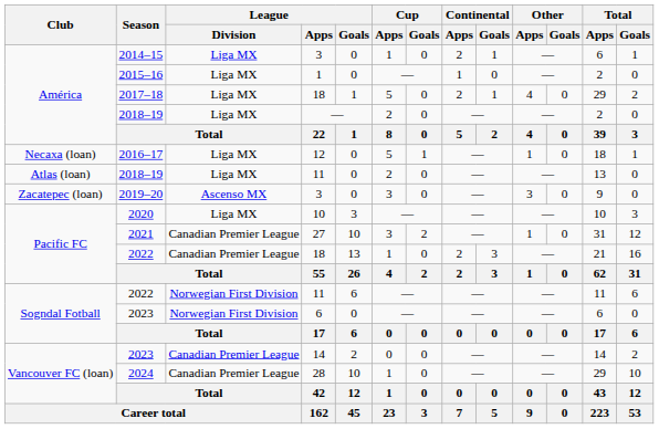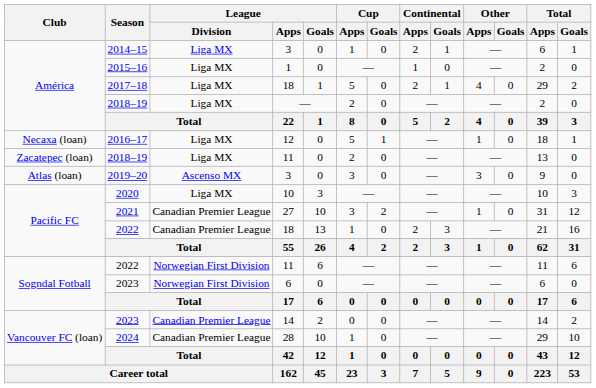 <table class="wikitable" style="text-align:center">
 <tr>
 <th rowspan="2">Club</th>
 <th rowspan="2">Season</th>
 <th colspan="3">League</th>
 <th colspan="2">Cup</th>
 <th colspan="2">Continental</th>
 <th colspan="2">Other</th>
 <th colspan="2">Total</th>
 </tr>
 <tr>
 <th>Division</th>
 <th>Apps</th>
 <th>Goals</th>
 <th>Apps</th>
 <th>Goals</th>
 <th>Apps</th>
 <th>Goals</th>
 <th>Apps</th>
 <th>Goals</th>
 <th>Apps</th>
 <th>Goals</th>
 </tr>
 <tr>
 <td rowspan="5"><a href='#'>América</a></td>
 <td><a href='#'>2014–15</a></td>
 <td><a href='#'>Liga MX</a></td>
 <td>3</td>
 <td>0</td>
 <td>1</td>
 <td>0</td>
 <td>2</td>
 <td>1</td>
 <td colspan="2">—</td>
 <td>6</td>
 <td>1</td>
 </tr>
 <tr>
 <td><a href='#'>2015–16</a></td>
 <td>Liga MX</td>
 <td>1</td>
 <td>0</td>
 <td colspan="2">—</td>
 <td>1</td>
 <td>0</td>
 <td colspan="2">—</td>
 <td>2</td>
 <td>0</td>
 </tr>
 <tr>
 <td><a href='#'>2017–18</a></td>
 <td>Liga MX</td>
 <td>18</td>
 <td>1</td>
 <td>5</td>
 <td>0</td>
 <td>2</td>
 <td>1</td>
 <td>4</td>
 <td>0</td>
 <td>29</td>
 <td>2</td>
 </tr>
 <tr>
 <td><a href='#'>2018–19</a></td>
 <td>Liga MX</td>
 <td colspan="2">—</td>
 <td>2</td>
 <td>0</td>
 <td colspan="2">—</td>
 <td colspan="2">—</td>
 <td>2</td>
 <td>0</td>
 </tr>
 <tr>
 <th colspan="2">Total</th>
 <th>22</th>
 <th>1</th>
 <th>8</th>
 <th>0</th>
 <th>5</th>
 <th>2</th>
 <th>4</th>
 <th>0</th>
 <th>39</th>
 <th>3</th>
 </tr>
 <tr>
 <td><a href='#'>Necaxa</a> (loan)</td>
 <td><a href='#'>2016–17</a></td>
 <td>Liga MX</td>
 <td>12</td>
 <td>0</td>
 <td>5</td>
 <td>1</td>
 <td colspan="2">—</td>
 <td>1</td>
 <td>0</td>
 <td>18</td>
 <td>1</td>
 </tr>
 <tr>
-<td><a href='#'>Atlas</a> (loan)</td>
+<td><a href='#'>Zacatepec</a> (loan)</td>
 <td><a href='#'>2018–19</a></td>
 <td>Liga MX</td>
 <td>11</td>
 <td>0</td>
 <td>2</td>
 <td>0</td>
 <td colspan="2">—</td>
 <td colspan="2">—</td>
 <td>13</td>
 <td>0</td>
 </tr>
 <tr>
-<td><a href='#'>Zacatepec</a> (loan)</td>
+<td><a href='#'>Atlas</a> (loan)</td>
 <td><a href='#'>2019–20</a></td>
 <td><a href='#'>Ascenso MX</a></td>
 <td>3</td>
 <td>0</td>
 <td>3</td>
 <td>0</td>
 <td colspan="2">—</td>
 <td>3</td>
 <td>0</td>
 <td>9</td>
 <td>0</td>
 </tr>
 <tr>
 <td rowspan="4"><a href='#'>Pacific FC</a></td>
 <td><a href='#'>2020</a></td>
 <td>Liga MX</td>
 <td>10</td>
 <td>3</td>
 <td colspan="2">—</td>
 <td colspan="2">—</td>
 <td colspan="2">—</td>
 <td>10</td>
 <td>3</td>
 </tr>
 <tr>
 <td><a href='#'>2021</a></td>
 <td>Canadian Premier League</td>
 <td>27</td>
 <td>10</td>
 <td>3</td>
 <td>2</td>
 <td colspan="2">—</td>
 <td>1</td>
 <td>0</td>
 <td>31</td>
 <td>12</td>
 </tr>
 <tr>
 <td><a href='#'>2022</a></td>
 <td>Canadian Premier League</td>
 <td>18</td>
 <td>13</td>
 <td>1</td>
 <td>0</td>
 <td>2</td>
 <td>3</td>
 <td colspan="2">—</td>
 <td>21</td>
 <td>16</td>
 </tr>
 <tr>
 <th colspan="2">Total</th>
 <th>55</th>
 <th>26</th>
 <th>4</th>
 <th>2</th>
 <th>2</th>
 <th>3</th>
 <th>1</th>
 <th>0</th>
 <th>62</th>
 <th>31</th>
 </tr>
 <tr>
 <td rowspan="3"><a href='#'>Sogndal Fotball</a></td>
 <td>2022</td>
 <td><a href='#'>Norwegian First Division</a></td>
 <td>11</td>
 <td>6</td>
 <td colspan="2">—</td>
 <td colspan="2">—</td>
 <td colspan="2">—</td>
 <td>11</td>
 <td>6</td>
 </tr>
 <tr>
 <td>2023</td>
 <td><a href='#'>Norwegian First Division</a></td>
 <td>6</td>
 <td>0</td>
 <td colspan="2">—</td>
 <td colspan="2">—</td>
 <td colspan="2">—</td>
 <td>6</td>
 <td>0</td>
 </tr>
 <tr>
 <th colspan="2">Total</th>
 <th>17</th>
 <th>6</th>
 <th>0</th>
 <th>0</th>
 <th>0</th>
 <th>0</th>
 <th>0</th>
 <th>0</th>
 <th>17</th>
 <th>6</th>
 </tr>
 <tr>
 <td rowspan=3><a href='#'>Vancouver FC</a> (loan)</td>
 <td><a href='#'>2023</a></td>
 <td><a href='#'>Canadian Premier League</a></td>
 <td>14</td>
 <td>2</td>
 <td>0</td>
 <td>0</td>
 <td colspan="2">—</td>
 <td colspan="2">—</td>
 <td>14</td>
 <td>2</td>
 </tr>
 <tr>
 <td><a href='#'>2024</a></td>
 <td>Canadian Premier League</td>
 <td>28</td>
 <td>10</td>
 <td>1</td>
 <td>0</td>
 <td colspan="2">—</td>
 <td colspan="2">—</td>
 <td>29</td>
 <td>10</td>
 </tr>
 <tr>
 <th colspan="2">Total</th>
 <th>42</th>
 <th>12</th>
 <th>1</th>
 <th>0</th>
 <th>0</th>
 <th>0</th>
 <th>0</th>
 <th>0</th>
 <th>43</th>
 <th>12</th>
 </tr>
 <tr>
 <th colspan="3">Career total</th>
 <th>162</th>
 <th>45</th>
 <th>23</th>
 <th>3</th>
 <th>7</th>
 <th>5</th>
 <th>9</th>
 <th>0</th>
 <th>223</th>
 <th>53</th>
 </tr>
 </table>
